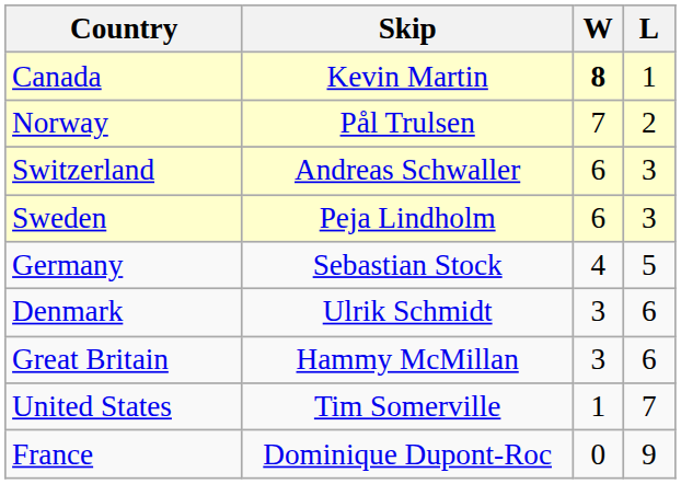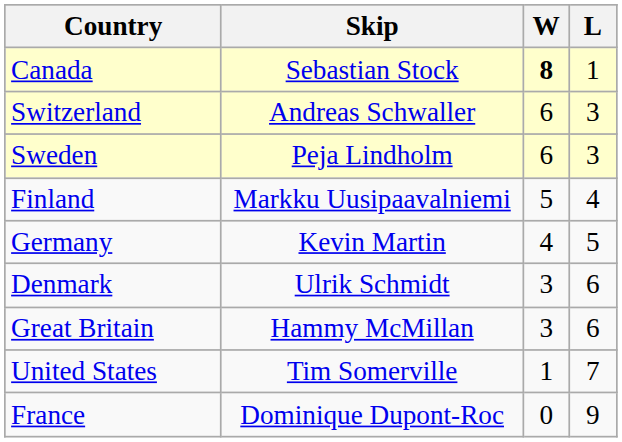 <table class="wikitable">
 <tr>
 <th bgcolor="#efefef" width="120">Country</th>
 <th bgcolor="#efefef" width="170">Skip</th>
 <th bgcolor="#efefef" width="20">W</th>
 <th bgcolor="#efefef" width="20">L</th>
 </tr>
 <tr align=center bgcolor="#ffffcc">
 <td align=left> <a href='#'>Canada</a></td>
-<td><a href='#'>Kevin Martin</a></td>
+<td><a href='#'>Sebastian Stock</a></td>
 <td><strong>8</strong></td>
 <td>1</td>
-</tr>
-<tr align=center bgcolor="#ffffcc">
-<td align=left> <a href='#'>Norway</a></td>
-<td><a href='#'>Pål Trulsen</a></td>
-<td>7</td>
-<td>2</td>
 </tr>
 <tr align=center bgcolor="#ffffcc">
 <td align=left> <a href='#'>Switzerland</a></td>
 <td><a href='#'>Andreas Schwaller</a></td>
 <td>6</td>
 <td>3</td>
 </tr>
 <tr align=center bgcolor="#ffffcc">
 <td align=left> <a href='#'>Sweden</a></td>
 <td><a href='#'>Peja Lindholm</a></td>
 <td>6</td>
 <td>3</td>
 </tr>
 <tr align=center>
+<td align=left> <a href='#'>Finland</a></td>
+<td><a href='#'>Markku Uusipaavalniemi</a></td>
+<td>5</td>
+<td>4</td>
+</tr>
+<tr align=center>
 <td align=left> <a href='#'>Germany</a></td>
-<td><a href='#'>Sebastian Stock</a></td>
+<td><a href='#'>Kevin Martin</a></td>
 <td>4</td>
 <td>5</td>
 </tr>
 <tr align=center>
 <td align=left> <a href='#'>Denmark</a></td>
 <td><a href='#'>Ulrik Schmidt</a></td>
 <td>3</td>
 <td>6</td>
 </tr>
 <tr align=center>
 <td align=left> <a href='#'>Great Britain</a></td>
 <td><a href='#'>Hammy McMillan</a></td>
 <td>3</td>
 <td>6</td>
 </tr>
 <tr align=center>
 <td align=left> <a href='#'>United States</a></td>
 <td><a href='#'>Tim Somerville</a></td>
 <td>1</td>
 <td>7</td>
 </tr>
 <tr align=center>
 <td align=left> <a href='#'>France</a></td>
 <td><a href='#'>Dominique Dupont-Roc</a></td>
 <td>0</td>
 <td>9</td>
 </tr>
 </table>
